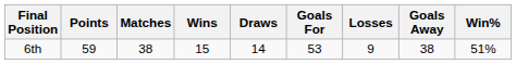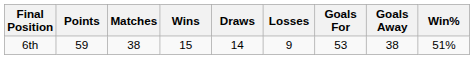 <table class="wikitable" style="font-size: 95%; text-align: center;">
 <tr>
 <th width=60>Final Position</th>
 <th width=60>Points</th>
 <th width=60>Matches</th>
 <th width=60>Wins</th>
 <th width=60>Draws</th>
+<th width=60>Losses</th>
 <th width=60>Goals For</th>
-<th width=60>Losses</th>
 <th width=60>Goals Away</th>
 <th width=60>Win%</th>
 </tr>
 <tr>
 <td>6th</td>
 <td>59</td>
 <td>38</td>
 <td>15</td>
 <td>14</td>
+<td>9</td>
 <td>53</td>
-<td>9</td>
 <td>38</td>
 <td>51%</td>
 </tr>
 </table>
